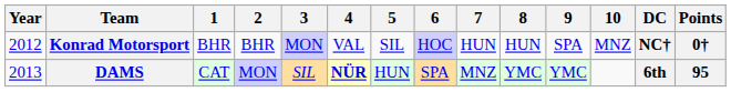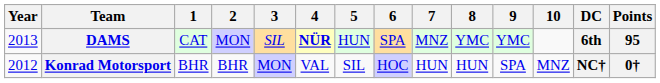 <table class="wikitable" style="text-align:center; font-size:85%">
 <tr>
 <th>Year</th>
 <th>Team</th>
 <th>1</th>
 <th>2</th>
 <th>3</th>
 <th>4</th>
 <th>5</th>
 <th>6</th>
 <th>7</th>
 <th>8</th>
 <th>9</th>
 <th>10</th>
 <th>DC</th>
 <th>Points</th>
 </tr>
 <tr>
+<td><a href='#'>2013</a></td>
+<th><a href='#'>DAMS</a></th>
+<td style="background:#DFFFDF;"><a href='#'>CAT</a><br></td>
+<td style="background:#CFCFFF;"><a href='#'>MON</a><br></td>
+<td style="background:#FFDF9F;"><em><a href='#'>SIL</a></em><br></td>
+<td style="background:#FFFFBF;"><strong><a href='#'>NÜR</a></strong><br></td>
+<td style="background:#DFFFDF;"><a href='#'>HUN</a><br></td>
+<td style="background:#FFDF9F;"><a href='#'>SPA</a><br></td>
+<td style="background:#DFFFDF;"><a href='#'>MNZ</a><br></td>
+<td style="background:#DFFFDF;"><a href='#'>YMC</a><br></td>
+<td style="background:#DFFFDF;"><a href='#'>YMC</a><br></td>
+<td></td>
+<th>6th</th>
+<th>95</th>
+</tr>
+<tr>
 <td><a href='#'>2012</a></td>
 <th nowrap><a href='#'>Konrad Motorsport</a></th>
 <td><a href='#'>BHR</a></td>
 <td><a href='#'>BHR</a></td>
 <td style="background:#CFCFFF;"><a href='#'>MON</a><br></td>
 <td><a href='#'>VAL</a></td>
 <td><a href='#'>SIL</a></td>
 <td style="background:#CFCFFF;"><a href='#'>HOC</a><br></td>
 <td><a href='#'>HUN</a></td>
 <td><a href='#'>HUN</a></td>
 <td><a href='#'>SPA</a></td>
 <td><a href='#'>MNZ</a></td>
 <th>NC†</th>
 <th>0†</th>
 </tr>
-<tr>
-<td><a href='#'>2013</a></td>
-<th><a href='#'>DAMS</a></th>
-<td style="background:#DFFFDF;"><a href='#'>CAT</a><br></td>
-<td style="background:#CFCFFF;"><a href='#'>MON</a><br></td>
-<td style="background:#FFDF9F;"><em><a href='#'>SIL</a></em><br></td>
-<td style="background:#FFFFBF;"><strong><a href='#'>NÜR</a></strong><br></td>
-<td style="background:#DFFFDF;"><a href='#'>HUN</a><br></td>
-<td style="background:#FFDF9F;"><a href='#'>SPA</a><br></td>
-<td style="background:#DFFFDF;"><a href='#'>MNZ</a><br></td>
-<td style="background:#DFFFDF;"><a href='#'>YMC</a><br></td>
-<td style="background:#DFFFDF;"><a href='#'>YMC</a><br></td>
-<td></td>
-<th>6th</th>
-<th>95</th>
-</tr>
 </table>
